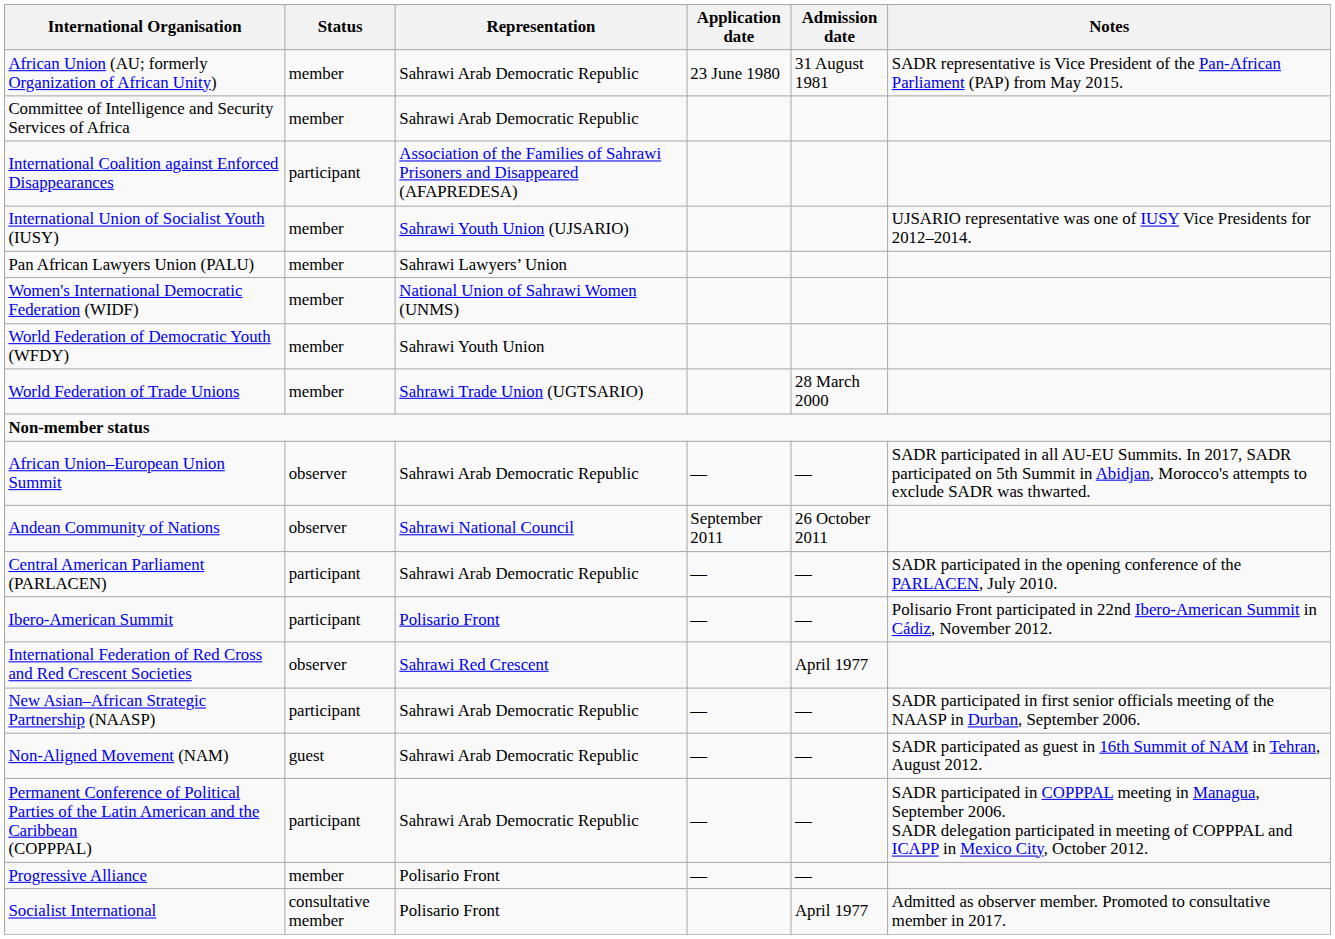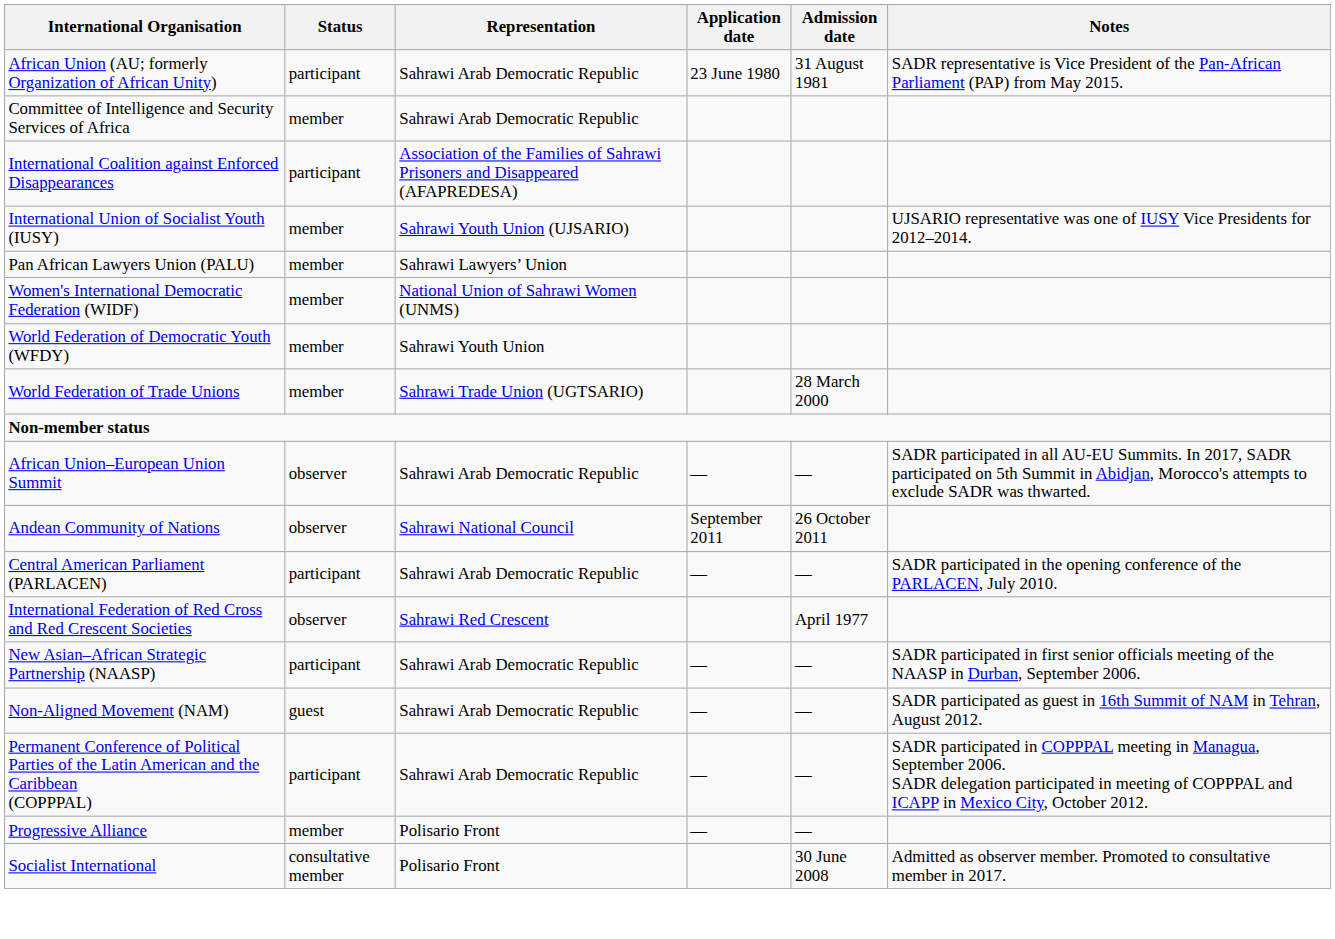 <table class="wikitable sortable" style="width:100%; margin:auto;">
 <tr>
 <th>International Organisation</th>
 <th>Status</th>
 <th>Representation</th>
 <th>Application date</th>
 <th>Admission date</th>
 <th>Notes</th>
 </tr>
 <tr>
 <td><a href='#'>African Union</a> (AU; formerly <a href='#'>Organization of African Unity</a>)</td>
-<td>member</td>
+<td>participant</td>
 <td>Sahrawi Arab Democratic Republic</td>
 <td>23 June 1980</td>
 <td>31 August 1981</td>
 <td>SADR representative is Vice President of the <a href='#'>Pan-African Parliament</a> (PAP) from May 2015.</td>
 </tr>
 <tr>
 <td>Committee of Intelligence and Security Services of Africa</td>
 <td>member</td>
 <td>Sahrawi Arab Democratic Republic</td>
 <td></td>
 <td></td>
 <td></td>
 </tr>
 <tr>
 <td><a href='#'>International Coalition against Enforced Disappearances</a></td>
 <td>participant</td>
 <td><a href='#'>Association of the Families of Sahrawi Prisoners and Disappeared</a> (AFAPREDESA)</td>
 <td></td>
 <td></td>
 <td></td>
 </tr>
 <tr>
 <td><a href='#'>International Union of Socialist Youth</a> (IUSY)</td>
 <td>member</td>
 <td><a href='#'>Sahrawi Youth Union</a> (UJSARIO)</td>
 <td></td>
 <td></td>
 <td>UJSARIO representative was one of <a href='#'>IUSY</a> Vice Presidents for 2012–2014.</td>
 </tr>
 <tr>
 <td>Pan African Lawyers Union (PALU)</td>
 <td>member</td>
 <td>Sahrawi Lawyers’ Union</td>
 <td></td>
 <td></td>
 <td></td>
 </tr>
 <tr>
 <td><a href='#'>Women's International Democratic Federation</a> (WIDF)</td>
 <td>member</td>
 <td><a href='#'>National Union of Sahrawi Women</a> (UNMS)</td>
 <td></td>
 <td></td>
 <td></td>
 </tr>
 <tr>
 <td><a href='#'>World Federation of Democratic Youth</a> (WFDY)</td>
 <td>member</td>
 <td>Sahrawi Youth Union</td>
 <td></td>
 <td></td>
 <td></td>
 </tr>
 <tr>
 <td><a href='#'>World Federation of Trade Unions</a></td>
 <td>member</td>
 <td><a href='#'>Sahrawi Trade Union</a> (UGTSARIO)</td>
 <td></td>
 <td>28 March 2000</td>
 <td></td>
 </tr>
 <tr>
 <td colspan="6"><strong>Non-member status</strong></td>
 </tr>
 <tr>
 <td><a href='#'>African Union–European Union Summit</a></td>
 <td>observer</td>
 <td>Sahrawi Arab Democratic Republic</td>
 <td>—</td>
 <td>—</td>
 <td>SADR participated in all AU-EU Summits. In 2017, SADR participated on 5th Summit in <a href='#'>Abidjan</a>, Morocco's attempts to exclude SADR was thwarted.</td>
 </tr>
 <tr>
 <td> <a href='#'>Andean Community of Nations</a></td>
 <td>observer</td>
 <td><a href='#'>Sahrawi National Council</a></td>
 <td>September 2011</td>
 <td>26 October 2011</td>
 <td></td>
 </tr>
 <tr>
 <td><a href='#'>Central American Parliament</a> (PARLACEN)</td>
 <td>participant</td>
 <td>Sahrawi Arab Democratic Republic</td>
 <td>—</td>
 <td>—</td>
 <td>SADR participated in the opening conference of the <a href='#'>PARLACEN</a>, July 2010.</td>
 </tr>
 <tr>
-<td><a href='#'>Ibero-American Summit</a></td>
-<td>participant</td>
-<td><a href='#'>Polisario Front</a></td>
-<td>—</td>
-<td>—</td>
-<td>Polisario Front participated in 22nd <a href='#'>Ibero-American Summit</a> in <a href='#'>Cádiz</a>, November 2012.</td>
-</tr>
-<tr>
 <td> <a href='#'>International Federation of Red Cross and Red Crescent Societies</a></td>
 <td>observer</td>
 <td><a href='#'>Sahrawi Red Crescent</a></td>
 <td></td>
 <td>April 1977</td>
 <td></td>
 </tr>
 <tr>
 <td><a href='#'>New Asian–African Strategic Partnership</a> (NAASP)</td>
 <td>participant</td>
 <td>Sahrawi Arab Democratic Republic</td>
 <td>—</td>
 <td>—</td>
 <td>SADR participated in first senior officials meeting of the NAASP in <a href='#'>Durban</a>, September 2006.</td>
 </tr>
 <tr>
 <td><a href='#'>Non-Aligned Movement</a> (NAM)</td>
 <td>guest</td>
 <td>Sahrawi Arab Democratic Republic</td>
 <td>—</td>
 <td>—</td>
 <td>SADR participated as guest in <a href='#'>16th Summit of NAM</a> in <a href='#'>Tehran</a>, August 2012.</td>
 </tr>
 <tr>
 <td><a href='#'>Permanent Conference of Political Parties of the Latin American and the Caribbean</a><br>(COPPPAL)</td>
 <td>participant</td>
 <td>Sahrawi Arab Democratic Republic</td>
 <td>—</td>
 <td>—</td>
 <td>SADR participated in <a href='#'>COPPPAL</a> meeting in <a href='#'>Managua</a>, September 2006.<br>SADR delegation participated in meeting of COPPPAL and <a href='#'>ICAPP</a> in <a href='#'>Mexico City</a>, October 2012.</td>
 </tr>
 <tr>
 <td> <a href='#'>Progressive Alliance</a></td>
 <td>member</td>
 <td>Polisario Front</td>
 <td>—</td>
 <td>—</td>
 <td></td>
 </tr>
 <tr>
 <td><a href='#'>Socialist International</a></td>
 <td>consultative member</td>
 <td>Polisario Front</td>
 <td></td>
-<td>April 1977</td>
+<td>30 June 2008</td>
 <td>Admitted as observer member. Promoted to consultative member in 2017.</td>
 </tr>
 </table>
